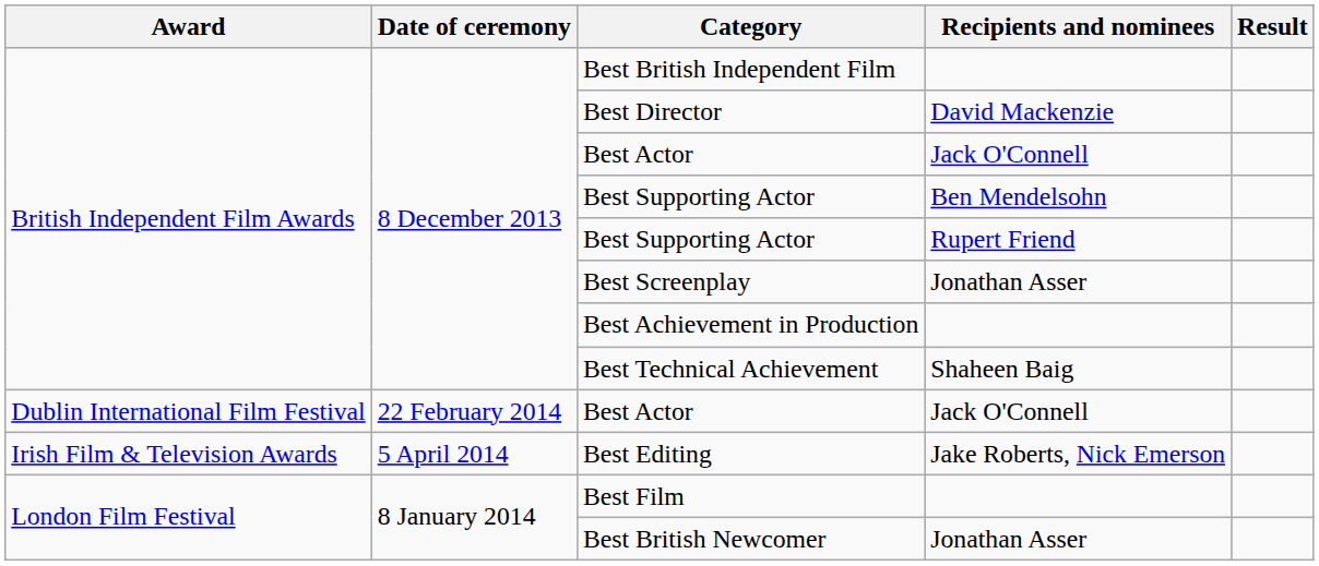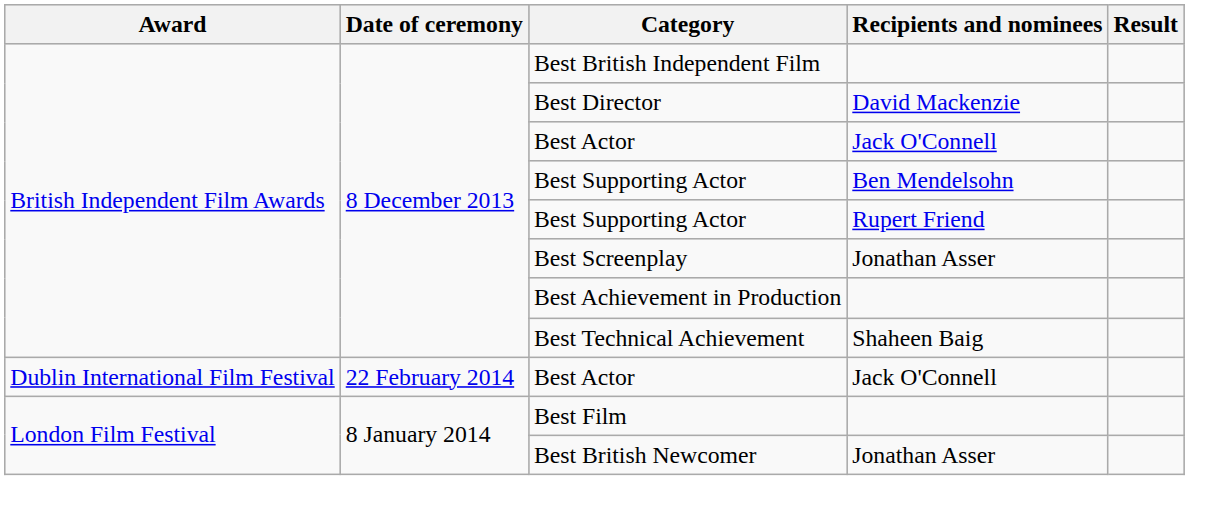 <table class="wikitable sortable" style="font-size: 95%;">
 <tr>
 <th>Award</th>
 <th>Date of ceremony</th>
 <th>Category</th>
 <th>Recipients and nominees</th>
 <th>Result</th>
 </tr>
 <tr>
 <td rowspan="8"><a href='#'>British Independent Film Awards</a></td>
 <td rowspan="8"><a href='#'>8 December 2013</a></td>
 <td>Best British Independent Film</td>
 <td></td>
 <td></td>
 </tr>
 <tr>
 <td>Best Director</td>
 <td><a href='#'>David Mackenzie</a></td>
 <td></td>
 </tr>
 <tr>
 <td>Best Actor</td>
 <td><a href='#'>Jack O'Connell</a></td>
 <td></td>
 </tr>
 <tr>
 <td>Best Supporting Actor</td>
 <td><a href='#'>Ben Mendelsohn</a></td>
 <td></td>
 </tr>
 <tr>
 <td>Best Supporting Actor</td>
 <td><a href='#'>Rupert Friend</a></td>
 <td></td>
 </tr>
 <tr>
 <td>Best Screenplay</td>
 <td>Jonathan Asser</td>
 <td></td>
 </tr>
 <tr>
 <td>Best Achievement in Production</td>
 <td></td>
 <td></td>
 </tr>
 <tr>
 <td>Best Technical Achievement</td>
 <td>Shaheen Baig</td>
 <td></td>
 </tr>
 <tr>
 <td rowspan="1"><a href='#'>Dublin International Film Festival</a></td>
 <td rowspan="1"><a href='#'>22 February 2014</a></td>
 <td>Best Actor</td>
 <td>Jack O'Connell</td>
 <td></td>
 </tr>
 <tr>
-<td rowspan="1"><a href='#'>Irish Film & Television Awards</a></td>
-<td rowspan="1"><a href='#'>5 April 2014</a></td>
-<td>Best Editing</td>
-<td>Jake Roberts, <a href='#'>Nick Emerson</a></td>
-<td></td>
-</tr>
-<tr>
 <td rowspan="2"><a href='#'>London Film Festival</a></td>
 <td rowspan="2">8 January 2014</td>
 <td>Best Film</td>
 <td></td>
 <td></td>
 </tr>
 <tr>
 <td>Best British Newcomer</td>
 <td>Jonathan Asser</td>
 <td></td>
 </tr>
 </table>
